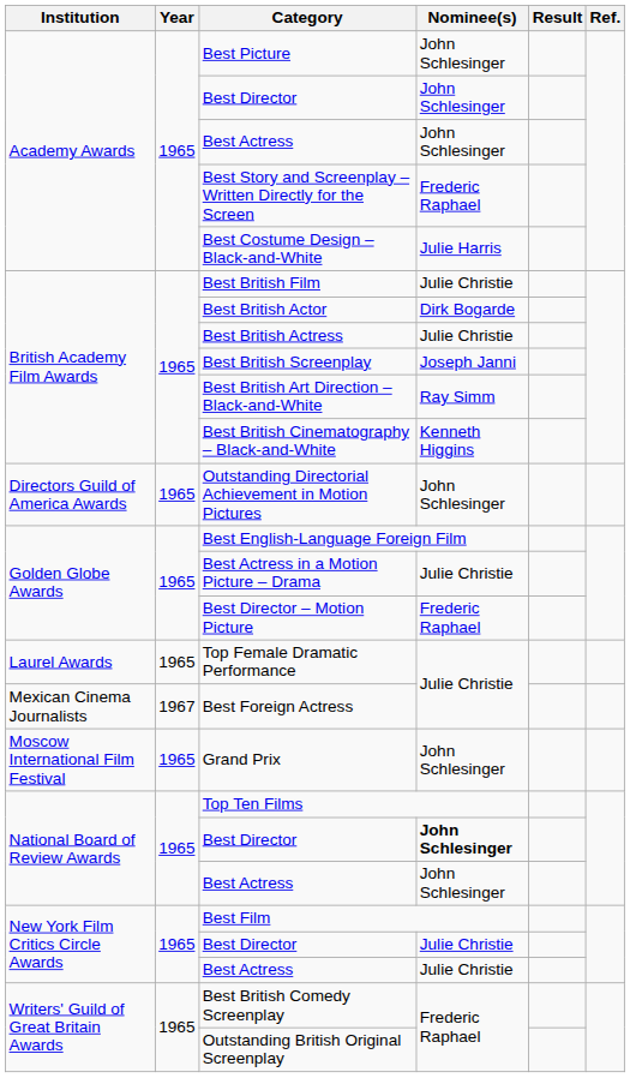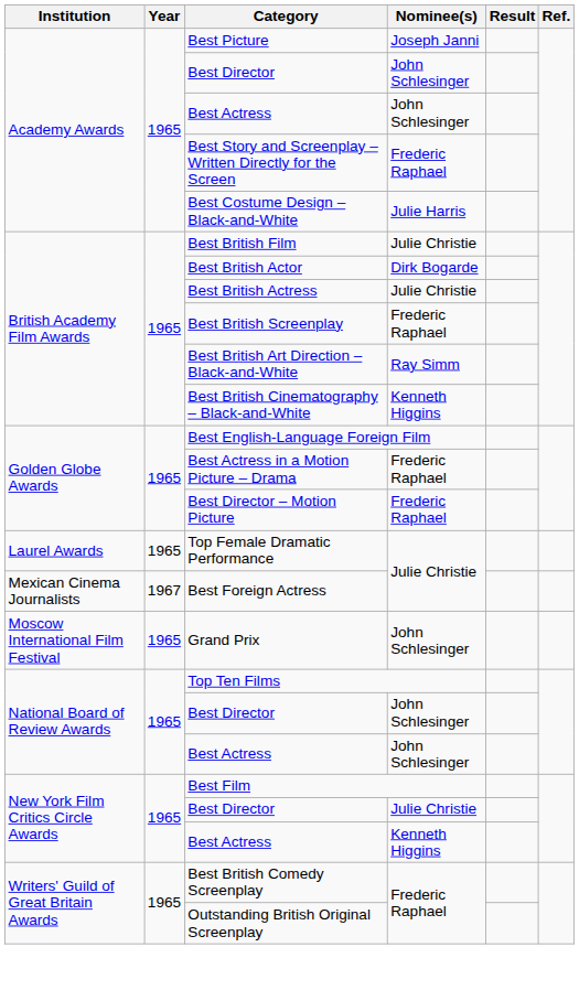 <table class="wikitable plainrowheaders">
 <tr>
 <th>Institution</th>
 <th>Year</th>
 <th>Category</th>
 <th>Nominee(s)</th>
 <th>Result</th>
 <th>Ref.</th>
 </tr>
 <tr>
 <td rowspan="5"><a href='#'>Academy Awards</a></td>
 <td rowspan="5"><a href='#'>1965</a></td>
 <td><a href='#'>Best Picture</a></td>
-<td>John Schlesinger</td>
+<td><a href='#'>Joseph Janni</a></td>
 <td></td>
 <td align="center" rowspan="5"></td>
 </tr>
 <tr>
 <td><a href='#'>Best Director</a></td>
 <td><a href='#'>John Schlesinger</a></td>
 <td></td>
 </tr>
 <tr>
 <td><a href='#'>Best Actress</a></td>
 <td>John Schlesinger</td>
 <td></td>
 </tr>
 <tr>
 <td><a href='#'>Best Story and Screenplay – Written Directly for the Screen</a></td>
 <td><a href='#'>Frederic Raphael</a></td>
 <td></td>
 </tr>
 <tr>
 <td><a href='#'>Best Costume Design – Black-and-White</a></td>
 <td><a href='#'>Julie Harris</a></td>
 <td></td>
 </tr>
 <tr>
 <td rowspan="6"><a href='#'>British Academy Film Awards</a></td>
 <td rowspan="6"><a href='#'>1965</a></td>
 <td><a href='#'>Best British Film</a></td>
 <td>Julie Christie</td>
 <td></td>
 <td align="center" rowspan="6"></td>
 </tr>
 <tr>
 <td><a href='#'>Best British Actor</a></td>
 <td><a href='#'>Dirk Bogarde</a></td>
 <td></td>
 </tr>
 <tr>
 <td><a href='#'>Best British Actress</a></td>
 <td>Julie Christie</td>
 <td></td>
 </tr>
 <tr>
 <td><a href='#'>Best British Screenplay</a></td>
-<td><a href='#'>Joseph Janni</a></td>
+<td>Frederic Raphael</td>
 <td></td>
 </tr>
 <tr>
 <td><a href='#'>Best British Art Direction – Black-and-White</a></td>
 <td><a href='#'>Ray Simm</a></td>
 <td></td>
 </tr>
 <tr>
 <td><a href='#'>Best British Cinematography – Black-and-White</a></td>
 <td><a href='#'>Kenneth Higgins</a></td>
 <td></td>
 </tr>
 <tr>
-<td><a href='#'>Directors Guild of America Awards</a></td>
-<td><a href='#'>1965</a></td>
-<td><a href='#'>Outstanding Directorial Achievement in Motion Pictures</a></td>
-<td>John Schlesinger</td>
-<td></td>
-<td align="center"></td>
-</tr>
-<tr>
 <td rowspan="3"><a href='#'>Golden Globe Awards</a></td>
 <td rowspan="3"><a href='#'>1965</a></td>
 <td colspan="2"><a href='#'>Best English-Language Foreign Film</a></td>
 <td></td>
 <td align="center" rowspan="3"></td>
 </tr>
 <tr>
 <td><a href='#'>Best Actress in a Motion Picture – Drama</a></td>
-<td>Julie Christie</td>
+<td>Frederic Raphael</td>
 <td></td>
 </tr>
 <tr>
 <td><a href='#'>Best Director – Motion Picture</a></td>
 <td><a href='#'>Frederic Raphael</a></td>
 <td></td>
 </tr>
 <tr>
 <td><a href='#'>Laurel Awards</a></td>
 <td>1965</td>
 <td>Top Female Dramatic Performance</td>
 <td rowspan="2">Julie Christie</td>
 <td></td>
 <td align="center"></td>
 </tr>
 <tr>
 <td>Mexican Cinema Journalists</td>
 <td>1967</td>
 <td>Best Foreign Actress</td>
 <td></td>
 <td align="center"></td>
 </tr>
 <tr>
 <td><a href='#'>Moscow International Film Festival</a></td>
 <td><a href='#'>1965</a></td>
 <td>Grand Prix</td>
 <td>John Schlesinger</td>
 <td></td>
 <td align="center"></td>
 </tr>
 <tr>
 <td rowspan="3"><a href='#'>National Board of Review Awards</a></td>
 <td rowspan="3"><a href='#'>1965</a></td>
 <td colspan="2"><a href='#'>Top Ten Films</a></td>
 <td></td>
 <td align="center" rowspan="3"></td>
 </tr>
 <tr>
 <td><a href='#'>Best Director</a></td>
-<td><strong>John Schlesinger</strong></td>
+<td>John Schlesinger</td>
 <td></td>
 </tr>
 <tr>
 <td><a href='#'>Best Actress</a></td>
 <td>John Schlesinger</td>
 <td></td>
 </tr>
 <tr>
 <td rowspan="3"><a href='#'>New York Film Critics Circle Awards</a></td>
 <td rowspan="3"><a href='#'>1965</a></td>
 <td colspan="2"><a href='#'>Best Film</a></td>
 <td></td>
 <td align="center" rowspan="3"></td>
 </tr>
 <tr>
 <td><a href='#'>Best Director</a></td>
 <td><a href='#'>Julie Christie</a></td>
 <td></td>
 </tr>
 <tr>
 <td><a href='#'>Best Actress</a></td>
-<td>Julie Christie</td>
+<td><a href='#'>Kenneth Higgins</a></td>
 <td></td>
 </tr>
 <tr>
 <td rowspan="2"><a href='#'>Writers' Guild of Great Britain Awards</a></td>
 <td rowspan="2">1965</td>
 <td>Best British Comedy Screenplay</td>
 <td rowspan="2">Frederic Raphael</td>
 <td></td>
 <td align="center" rowspan="2"></td>
 </tr>
 <tr>
 <td>Outstanding British Original Screenplay</td>
 <td></td>
 </tr>
 </table>
